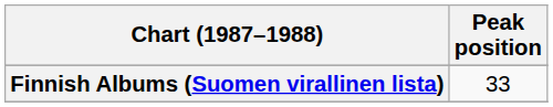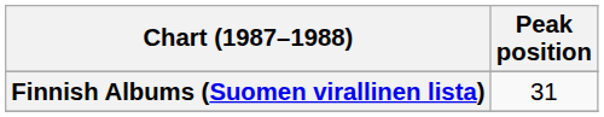 <table class="wikitable sortable plainrowheaders" style="text-align:center">
 <tr>
 <th scope="col">Chart (1987–1988)</th>
 <th scope="col">Peak<br>position</th>
 </tr>
 <tr>
 </tr>
 <tr>
 </tr>
 <tr>
 </tr>
 <tr>
 <th scope="row">Finnish Albums (<a href='#'>Suomen virallinen lista</a>)</th>
-<td>33</td>
+<td>31</td>
 </tr>
 <tr>
 </tr>
 <tr>
 </tr>
 <tr>
 </tr>
 <tr>
 </tr>
 <tr>
 </tr>
 </table>
